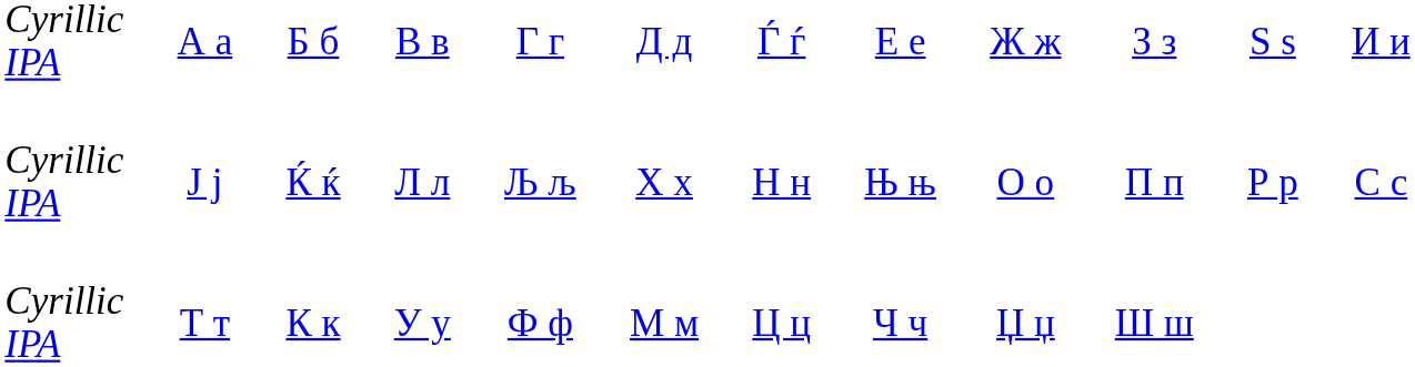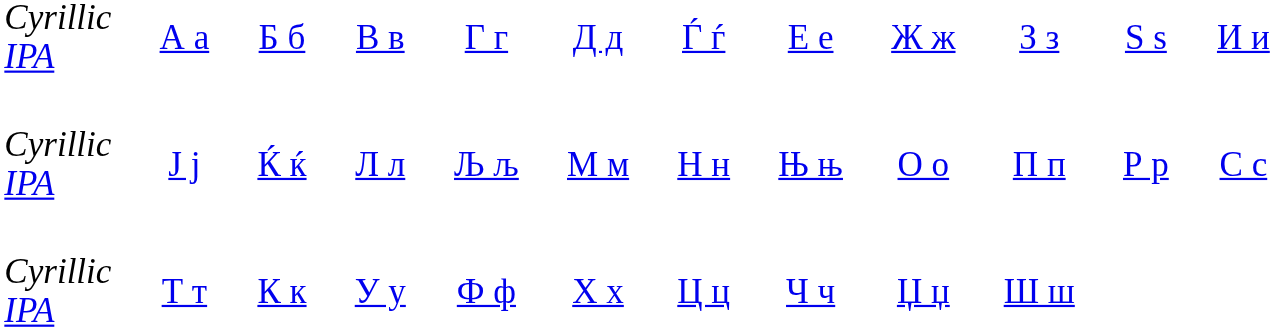 <table cellpadding="10" style="margin:auto; text-align:center;">
 <tr>
 <td align="left"><em>Cyrillic</em><br><em><a href='#'>IPA</a></em></td>
 <td><a href='#'>А а</a><br></td>
 <td><a href='#'>Б б</a><br></td>
 <td><a href='#'>В в</a><br></td>
 <td><a href='#'>Г г</a><br></td>
 <td><a href='#'>Д д</a><br></td>
 <td><a href='#'>Ѓ ѓ</a><br></td>
 <td><a href='#'>Е е</a><br></td>
 <td><a href='#'>Ж ж</a><br></td>
 <td><a href='#'>З з</a><br></td>
 <td><a href='#'>Ѕ ѕ</a><br></td>
 <td><a href='#'>И и</a><br></td>
 </tr>
 <tr>
 <td align="left"><em>Cyrillic</em><br><em><a href='#'>IPA</a></em></td>
 <td><a href='#'>Ј ј</a><br></td>
 <td><a href='#'>Ќ ќ</a><br></td>
 <td><a href='#'>Л л</a><br></td>
 <td><a href='#'>Љ љ</a><br></td>
-<td><a href='#'>Х х</a><br></td>
+<td><a href='#'>М м</a><br></td>
 <td><a href='#'>Н н</a><br></td>
 <td><a href='#'>Њ њ</a><br></td>
 <td><a href='#'>О о</a><br></td>
 <td><a href='#'>П п</a><br></td>
 <td><a href='#'>Р р</a><br></td>
 <td><a href='#'>С с</a><br></td>
 </tr>
 <tr>
 <td align="left"><em>Cyrillic</em><br><em><a href='#'>IPA</a></em></td>
 <td><a href='#'>Т т</a><br></td>
 <td><a href='#'>К к</a><br></td>
 <td><a href='#'>У у</a><br></td>
 <td><a href='#'>Ф ф</a><br></td>
-<td><a href='#'>М м</a><br></td>
+<td><a href='#'>Х х</a><br></td>
 <td><a href='#'>Ц ц</a><br></td>
 <td><a href='#'>Ч ч</a><br></td>
 <td><a href='#'>Џ џ</a><br></td>
 <td><a href='#'>Ш ш</a><br></td>
 </tr>
 </table>
